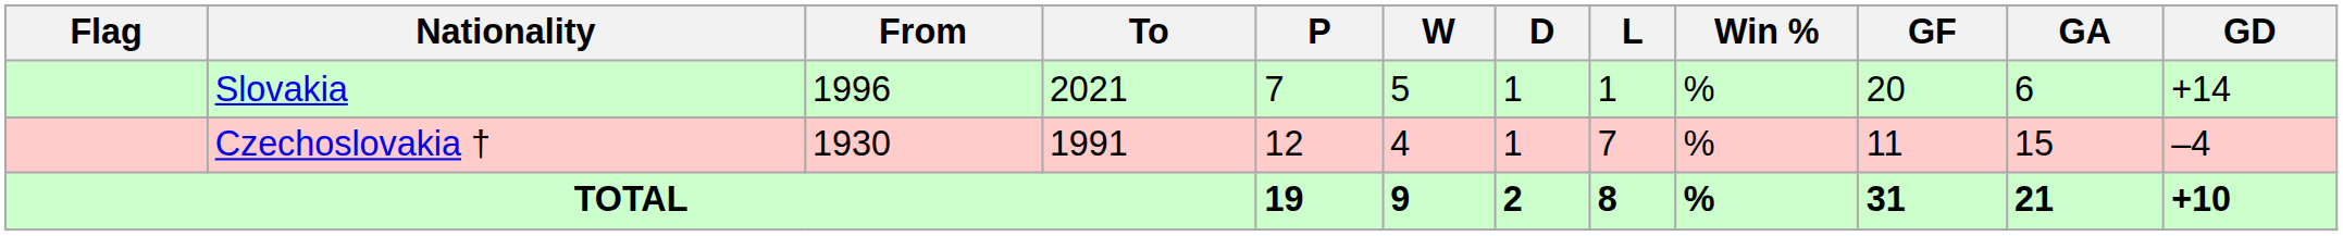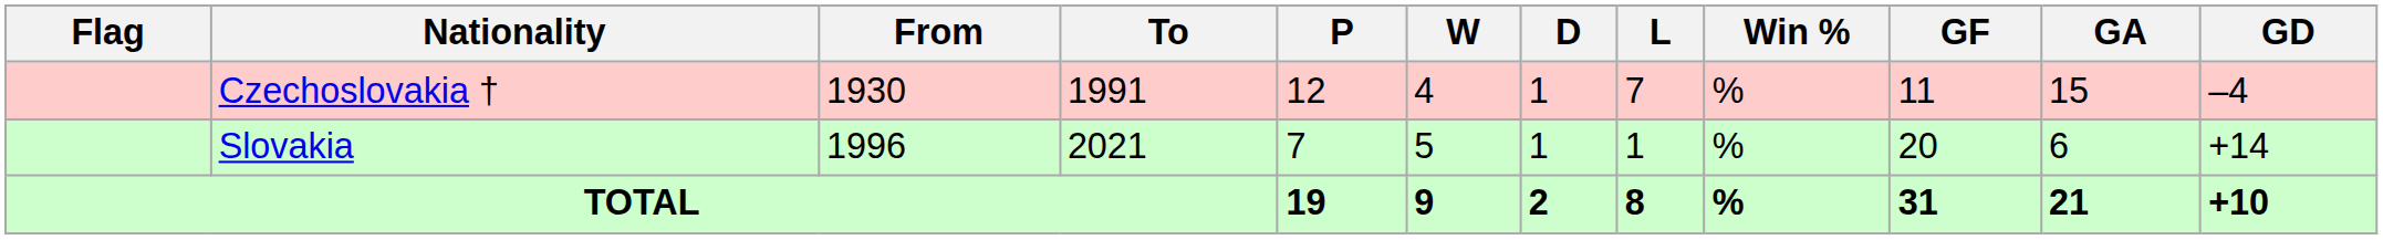 <table class="wikitable sortable" style="width:84%;">
 <tr>
 <th width="2">Flag</th>
 <th width="62">Nationality</th>
 <th width="2">From</th>
 <th width="2">To</th>
 <th width="2">P</th>
 <th width="2">W</th>
 <th width="2">D</th>
 <th width="2">L</th>
 <th width="2">Win %</th>
 <th width="2">GF</th>
 <th width="2">GA</th>
 <th width="2">GD</th>
-</tr>
-<tr bgcolor=#CCFFCC>
-<td></td>
-<td align=left><a href='#'>Slovakia</a></td>
-<td align=left>1996</td>
-<td align=left>2021</td>
-<td>7</td>
-<td>5</td>
-<td>1</td>
-<td>1</td>
-<td>%</td>
-<td>20</td>
-<td>6</td>
-<td>+14</td>
 </tr>
 <tr bgcolor=#FFCCCC>
 <td></td>
 <td align=left><a href='#'>Czechoslovakia</a> †</td>
 <td align=left>1930</td>
 <td align=left>1991</td>
 <td>12</td>
 <td>4</td>
 <td>1</td>
 <td>7</td>
 <td>%</td>
 <td>11</td>
 <td>15</td>
 <td>–4</td>
 </tr>
 <tr bgcolor=#CCFFCC>
+<td></td>
+<td align=left><a href='#'>Slovakia</a></td>
+<td align=left>1996</td>
+<td align=left>2021</td>
+<td>7</td>
+<td>5</td>
+<td>1</td>
+<td>1</td>
+<td>%</td>
+<td>20</td>
+<td>6</td>
+<td>+14</td>
+</tr>
+<tr bgcolor=#CCFFCC>
 <td colspan=4 style="text-align:center;"><strong>TOTAL</strong></td>
 <td><strong>19</strong></td>
 <td><strong>9</strong></td>
 <td><strong>2</strong></td>
 <td><strong>8</strong></td>
 <td><strong>%</strong></td>
 <td><strong>31</strong></td>
 <td><strong>21</strong></td>
 <td><strong>+10</strong></td>
 </tr>
 </table>
